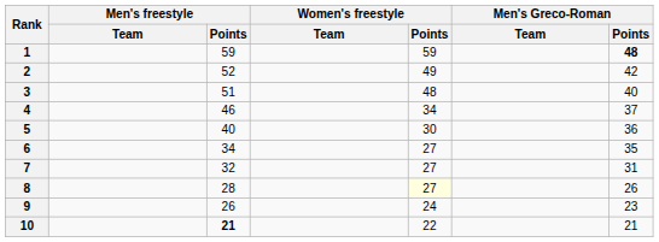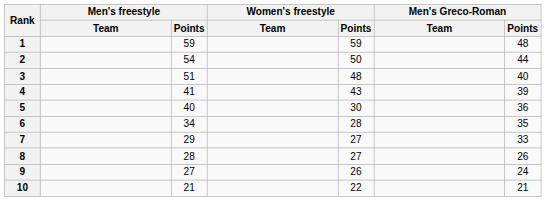 <table class="wikitable" style="text-align:center;">
 <tr>
 <th width=50 rowspan="2">Rank</th>
 <th colspan="2">Men's freestyle</th>
 <th colspan="2">Women's freestyle</th>
 <th colspan="2">Men's Greco-Roman</th>
 </tr>
 <tr>
 <th width=200>Team</th>
 <th width=50>Points</th>
 <th width=200>Team</th>
 <th width=50>Points</th>
 <th width=200>Team</th>
 <th width=50>Points</th>
 </tr>
 <tr>
 <th>1</th>
 <td align=left></td>
 <td>59</td>
 <td align=left></td>
 <td>59</td>
 <td align=left></td>
-<td><strong>48</strong></td>
+<td>48</td>
 </tr>
 <tr>
 <th>2</th>
 <td align=left></td>
-<td>52</td>
+<td>54</td>
 <td align=left></td>
-<td>49</td>
+<td>50</td>
 <td align=left></td>
-<td>42</td>
+<td>44</td>
 </tr>
 <tr>
 <th>3</th>
 <td align=left></td>
 <td>51</td>
 <td align=left></td>
 <td>48</td>
 <td align=left></td>
 <td>40</td>
 </tr>
 <tr>
 <th>4</th>
 <td align=left></td>
-<td>46</td>
+<td>41</td>
 <td align=left></td>
-<td>34</td>
+<td>43</td>
 <td align=left></td>
-<td>37</td>
+<td>39</td>
 </tr>
 <tr>
 <th>5</th>
 <td align=left></td>
 <td>40</td>
 <td align=left></td>
 <td>30</td>
 <td align=left></td>
 <td>36</td>
 </tr>
 <tr>
 <th>6</th>
 <td align=left></td>
 <td>34</td>
 <td align=left></td>
-<td>27</td>
+<td>28</td>
 <td align=left></td>
 <td>35</td>
 </tr>
 <tr>
 <th>7</th>
 <td align=left></td>
-<td>32</td>
+<td>29</td>
 <td align=left></td>
 <td>27</td>
 <td align=left></td>
-<td>31</td>
+<td>33</td>
 </tr>
 <tr>
 <th>8</th>
 <td align=left></td>
 <td>28</td>
 <td align=left></td>
-<td style="background: lightyellow;">27</td>
+<td>27</td>
 <td align=left></td>
 <td>26</td>
 </tr>
 <tr>
 <th>9</th>
 <td align=left></td>
+<td>27</td>
+<td align=left></td>
 <td>26</td>
 <td align=left></td>
 <td>24</td>
-<td align=left></td>
-<td>23</td>
 </tr>
 <tr>
 <th>10</th>
 <td align=left></td>
-<td><strong>21</strong></td>
+<td>21</td>
 <td align=left></td>
 <td>22</td>
 <td align=left></td>
 <td>21</td>
 </tr>
 </table>
